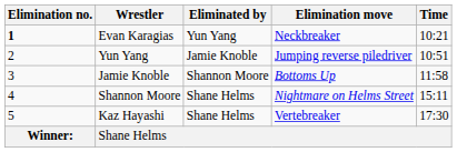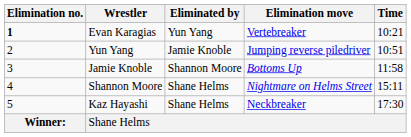 <table class="wikitable">
 <tr>
 <th>Elimination no.</th>
 <th>Wrestler</th>
 <th>Eliminated by</th>
 <th>Elimination move</th>
 <th>Time</th>
 </tr>
 <tr>
 <td><strong>1</strong></td>
 <td>Evan Karagias</td>
 <td>Yun Yang</td>
-<td><a href='#'>Neckbreaker</a></td>
+<td><a href='#'>Vertebreaker</a></td>
 <td>10:21</td>
 </tr>
 <tr>
 <td>2</td>
 <td>Yun Yang</td>
 <td>Jamie Knoble</td>
 <td><a href='#'>Jumping reverse piledriver</a></td>
 <td>10:51</td>
 </tr>
 <tr>
 <td>3</td>
 <td>Jamie Knoble</td>
 <td>Shannon Moore</td>
 <td><em><a href='#'>Bottoms Up</a></em></td>
 <td>11:58</td>
 </tr>
 <tr>
 <td>4</td>
 <td>Shannon Moore</td>
 <td>Shane Helms</td>
 <td><em><a href='#'>Nightmare on Helms Street</a></em></td>
 <td>15:11</td>
 </tr>
 <tr>
 <td>5</td>
 <td>Kaz Hayashi</td>
 <td>Shane Helms</td>
-<td><a href='#'>Vertebreaker</a></td>
+<td><a href='#'>Neckbreaker</a></td>
 <td>17:30</td>
 </tr>
 <tr>
 <th>Winner:</th>
 <td colspan="5" bgcolor="#f2f2f2">Shane Helms</td>
 </tr>
 </table>
